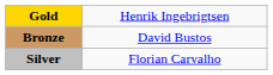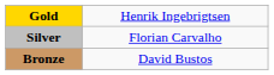 <table class="wikitable" style=" text-align:center; " width="35%">
 <tr>
 <td bgcolor="gold"><strong>Gold</strong></td>
 <td><a href='#'>Henrik Ingebrigtsen</a><br><small><em></em></small></td>
 </tr>
 <tr>
+<td bgcolor="silver"><strong>Silver</strong></td>
+<td><a href='#'>Florian Carvalho</a><br><small><em></em></small></td>
+</tr>
+<tr>
 <td bgcolor="CC9966"><strong>Bronze</strong></td>
 <td><a href='#'>David Bustos</a><br><small><em></em></small></td>
 </tr>
-<tr>
-<td bgcolor="silver"><strong>Silver</strong></td>
-<td><a href='#'>Florian Carvalho</a><br><small><em></em></small></td>
-</tr>
 </table>
